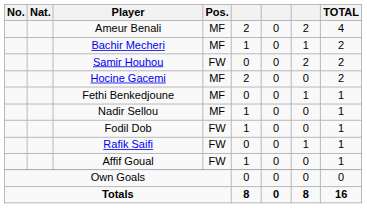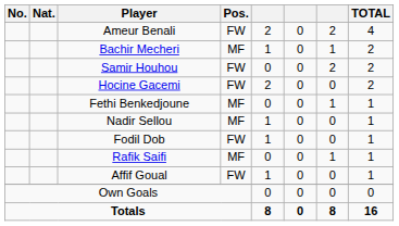 <table class="wikitable sortable alternance"  style="font-size:85%; text-align:center; line-height:14px; width:50%;">
 <tr>
 <th width=10>No.</th>
 <th width=10>Nat.</th>
 <th scope="col" style="width:220px;">Player</th>
 <th width=10>Pos.</th>
 <th width=40></th>
 <th width=40></th>
 <th width=40></th>
 <th width=40>TOTAL</th>
 </tr>
 <tr>
 <td></td>
 <td></td>
 <td>Ameur Benali</td>
-<td>MF</td>
+<td>FW</td>
 <td>2</td>
 <td>0</td>
 <td>2</td>
 <td>4</td>
 </tr>
 <tr>
 <td></td>
 <td></td>
 <td><a href='#'>Bachir Mecheri</a></td>
 <td>MF</td>
 <td>1</td>
 <td>0</td>
 <td>1</td>
 <td>2</td>
 </tr>
 <tr>
 <td></td>
 <td></td>
 <td><a href='#'>Samir Houhou</a></td>
 <td>FW</td>
 <td>0</td>
 <td>0</td>
 <td>2</td>
 <td>2</td>
 </tr>
 <tr>
 <td></td>
 <td></td>
 <td><a href='#'>Hocine Gacemi</a></td>
-<td>MF</td>
+<td>FW</td>
 <td>2</td>
 <td>0</td>
 <td>0</td>
 <td>2</td>
 </tr>
 <tr>
 <td></td>
 <td></td>
 <td>Fethi Benkedjoune</td>
 <td>MF</td>
 <td>0</td>
 <td>0</td>
 <td>1</td>
 <td>1</td>
 </tr>
 <tr>
 <td></td>
 <td></td>
 <td>Nadir Sellou</td>
 <td>MF</td>
 <td>1</td>
 <td>0</td>
 <td>0</td>
 <td>1</td>
 </tr>
 <tr>
 <td></td>
 <td></td>
 <td>Fodil Dob</td>
 <td>FW</td>
 <td>1</td>
 <td>0</td>
 <td>0</td>
 <td>1</td>
 </tr>
 <tr>
 <td></td>
 <td></td>
 <td><a href='#'>Rafik Saifi</a></td>
-<td>FW</td>
+<td>MF</td>
 <td>0</td>
 <td>0</td>
 <td>1</td>
 <td>1</td>
 </tr>
 <tr>
 <td></td>
 <td></td>
 <td>Affif Goual</td>
 <td>FW</td>
 <td>1</td>
 <td>0</td>
 <td>0</td>
 <td>1</td>
 </tr>
 <tr>
 </tr>
 <tr class="sortbottom">
 <td colspan="4">Own Goals</td>
 <td>0</td>
 <td>0</td>
 <td>0</td>
 <td>0</td>
 </tr>
 <tr class="sortbottom">
 <td colspan="4"><strong>Totals</strong></td>
 <td><strong>8</strong></td>
 <td><strong>0</strong></td>
 <td><strong>8</strong></td>
 <td><strong>16</strong></td>
 </tr>
 </table>
